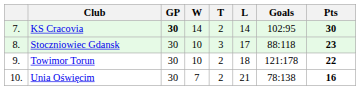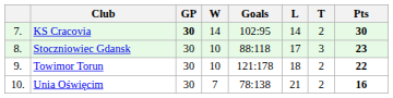 <table class="wikitable">
 <tr>
 <th width="30"></th>
 <th width="200">Club</th>
 <th width="30">GP</th>
 <th width="30">W</th>
+<th width="70">Goals</th>
+<th width="30">L</th>
 <th width="30">T</th>
-<th width="30">L</th>
-<th width="70">Goals</th>
 <th width="70">Pts</th>
 </tr>
 <tr bgcolor="#e6fae6" align="center">
 <td>7.</td>
 <td align="left"><a href='#'>KS Cracovia</a></td>
 <td><strong>30</strong></td>
 <td>14</td>
+<td>102:95</td>
+<td>14</td>
 <td>2</td>
-<td>14</td>
-<td>102:95</td>
 <td><strong>30</strong></td>
 </tr>
 <tr bgcolor="#e6fae6" align="center">
 <td>8.</td>
 <td align="left"><a href='#'>Stoczniowiec Gdansk</a></td>
 <td>30</td>
 <td>10</td>
+<td>88:118</td>
+<td>17</td>
 <td>3</td>
-<td>17</td>
-<td>88:118</td>
 <td><strong>23</strong></td>
 </tr>
 <tr bgcolor="#FFFFFF" align="center">
 <td>9.</td>
 <td align="left"><a href='#'>Towimor Torun</a></td>
 <td>30</td>
 <td>10</td>
+<td>121:178</td>
+<td>18</td>
 <td>2</td>
-<td>18</td>
-<td>121:178</td>
 <td><strong>22</strong></td>
 </tr>
 <tr bgcolor="#FFFFFF" align="center">
 <td>10.</td>
 <td align="left"><a href='#'>Unia Oświęcim</a></td>
 <td>30</td>
 <td>7</td>
+<td>78:138</td>
+<td>21</td>
 <td>2</td>
-<td>21</td>
-<td>78:138</td>
 <td><strong>16</strong></td>
 </tr>
 </table>
